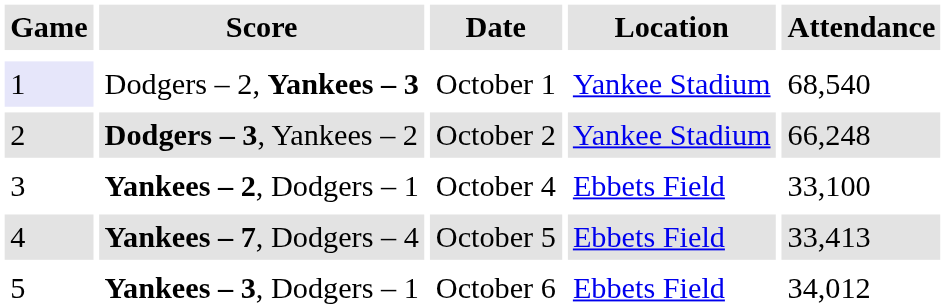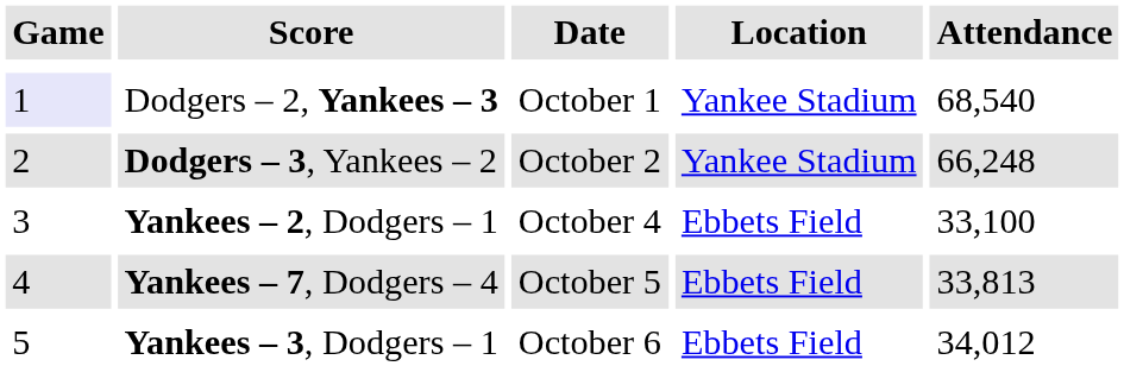 <table border="0" cellspacing="3" cellpadding="3">
 <tr style="background: #e3e3e3;">
 <th>Game</th>
 <th>Score</th>
 <th>Date</th>
 <th>Location</th>
 <th>Attendance</th>
 </tr>
 <tr style="background: #e3e3e3;">
 </tr>
 <tr>
 <td style="background: lavender;">1</td>
 <td>Dodgers – 2, <strong>Yankees – 3</strong></td>
 <td>October 1</td>
 <td><a href='#'>Yankee Stadium</a></td>
 <td>68,540</td>
 </tr>
 <tr style="background: #e3e3e3;">
 <td>2</td>
 <td><strong>Dodgers – 3</strong>, Yankees – 2</td>
 <td>October 2</td>
 <td><a href='#'>Yankee Stadium</a></td>
 <td>66,248</td>
 </tr>
 <tr>
 <td>3</td>
 <td><strong>Yankees – 2</strong>, Dodgers – 1</td>
 <td>October 4</td>
 <td><a href='#'>Ebbets Field</a></td>
 <td>33,100</td>
 </tr>
 <tr style="background: #e3e3e3;">
 <td>4</td>
 <td><strong>Yankees – 7</strong>, Dodgers – 4</td>
 <td>October 5</td>
 <td><a href='#'>Ebbets Field</a></td>
-<td>33,413</td>
+<td>33,813</td>
 </tr>
 <tr>
 <td>5</td>
 <td><strong>Yankees – 3</strong>, Dodgers – 1</td>
 <td>October 6</td>
 <td><a href='#'>Ebbets Field</a></td>
 <td>34,012</td>
 </tr>
 <tr style="background: #e3e3e3;">
 </tr>
 </table>
